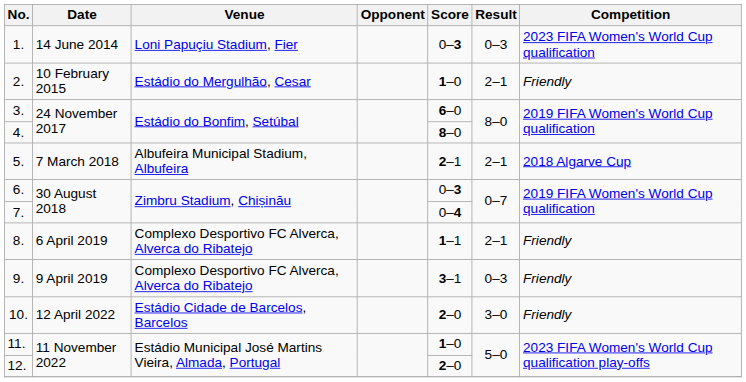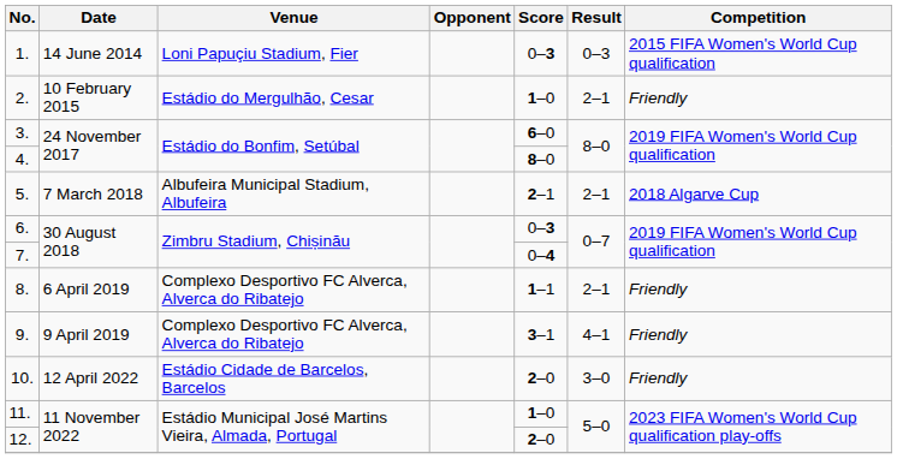 <table class="wikitable">
 <tr>
 <th>No.</th>
 <th>Date</th>
 <th>Venue</th>
 <th>Opponent</th>
 <th>Score</th>
 <th>Result</th>
 <th>Competition</th>
 </tr>
 <tr>
 <td align="center">1.</td>
 <td>14 June 2014</td>
 <td><a href='#'>Loni Papuçiu Stadium</a>, <a href='#'>Fier</a></td>
 <td></td>
 <td align="center">0–<strong>3</strong></td>
 <td align="center">0–3</td>
-<td><a href='#'>2023 FIFA Women's World Cup qualification</a></td>
+<td><a href='#'>2015 FIFA Women's World Cup qualification</a></td>
 </tr>
 <tr>
 <td align="center">2.</td>
 <td>10 February 2015</td>
 <td><a href='#'>Estádio do Mergulhão</a>, <a href='#'>Cesar</a></td>
 <td></td>
 <td align="center"><strong>1</strong>–0</td>
 <td align="center">2–1</td>
 <td><em>Friendly</em></td>
 </tr>
 <tr>
 <td align="center">3.</td>
 <td rowspan=2>24 November 2017</td>
 <td rowspan=2><a href='#'>Estádio do Bonfim</a>, <a href='#'>Setúbal</a></td>
 <td rowspan=2></td>
 <td align="center"><strong>6</strong>–0</td>
 <td align="center" rowspan=2>8–0</td>
 <td rowspan=2><a href='#'>2019 FIFA Women's World Cup qualification</a></td>
 </tr>
 <tr>
 <td align="center">4.</td>
 <td align="center"><strong>8</strong>–0</td>
 </tr>
 <tr>
 <td align="center">5.</td>
 <td>7 March 2018</td>
 <td>Albufeira Municipal Stadium, <a href='#'>Albufeira</a></td>
 <td></td>
 <td align="center"><strong>2</strong>–1</td>
 <td align="center">2–1</td>
 <td><a href='#'>2018 Algarve Cup</a></td>
 </tr>
 <tr>
 <td align="center">6.</td>
 <td rowspan=2>30 August 2018</td>
 <td rowspan=2><a href='#'>Zimbru Stadium</a>, <a href='#'>Chișinău</a></td>
 <td rowspan=2></td>
 <td align="center">0–<strong>3</strong></td>
 <td align="center" rowspan=2>0–7</td>
 <td rowspan=2><a href='#'>2019 FIFA Women's World Cup qualification</a></td>
 </tr>
 <tr>
 <td align="center">7.</td>
 <td align="center">0–<strong>4</strong></td>
 </tr>
 <tr>
 <td align="center">8.</td>
 <td>6 April 2019</td>
 <td>Complexo Desportivo FC Alverca, <a href='#'>Alverca do Ribatejo</a></td>
 <td></td>
 <td align="center"><strong>1</strong>–1</td>
 <td align="center">2–1</td>
 <td><em>Friendly</em></td>
 </tr>
 <tr>
 <td align="center">9.</td>
 <td>9 April 2019</td>
 <td>Complexo Desportivo FC Alverca, <a href='#'>Alverca do Ribatejo</a></td>
 <td></td>
 <td align="center"><strong>3</strong>–1</td>
-<td align="center">0–3</td>
+<td align="center">4–1</td>
 <td><em>Friendly</em></td>
 </tr>
 <tr>
 <td align="center">10.</td>
 <td>12 April 2022</td>
 <td><a href='#'>Estádio Cidade de Barcelos</a>, <a href='#'>Barcelos</a></td>
 <td></td>
 <td align="center"><strong>2</strong>–0</td>
 <td align="center">3–0</td>
 <td><em>Friendly</em></td>
 </tr>
 <tr>
 <td>11.</td>
 <td rowspan=2>11 November 2022</td>
 <td rowspan=2>Estádio Municipal José Martins Vieira, <a href='#'>Almada</a>, <a href='#'>Portugal</a></td>
 <td rowspan=2></td>
 <td align=center><strong>1</strong>–0</td>
 <td rowspan=2 align=center>5–0</td>
 <td rowspan=2><a href='#'>2023 FIFA Women's World Cup qualification play-offs</a></td>
 </tr>
 <tr>
 <td>12.</td>
 <td align=center><strong>2</strong>–0</td>
 </tr>
 <tr>
 </tr>
 </table>
